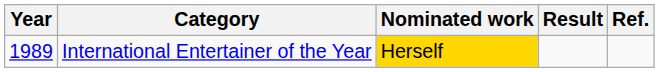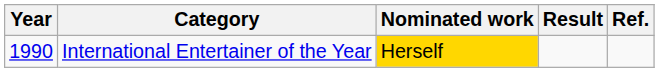 <table class="wikitable">
 <tr>
 <th>Year</th>
 <th>Category</th>
 <th>Nominated work</th>
 <th>Result</th>
 <th>Ref.</th>
 </tr>
 <tr>
-<td><a href='#'>1989</a></td>
+<td><a href='#'>1990</a></td>
 <td><a href='#'>International Entertainer of the Year</a></td>
 <td style="background: gold;">Herself</td>
 <td></td>
 <td align="center"></td>
 </tr>
 </table>
